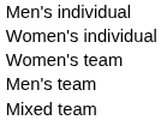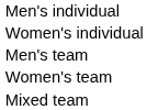 <table>
 <tr>
 <td>Men's individual <br> </td>
 <td></td>
 <td></td>
 <td></td>
 </tr>
 <tr>
 <td>Women's individual <br> </td>
 <td></td>
 <td></td>
 <td></td>
 </tr>
 <tr>
-<td>Women's team <br> </td>
+<td>Men's team <br> </td>
 <td></td>
 <td></td>
 <td></td>
 </tr>
 <tr>
-<td>Men's team <br> </td>
+<td>Women's team <br> </td>
 <td></td>
 <td></td>
 <td></td>
 </tr>
 <tr>
 <td>Mixed team <br> </td>
 <td></td>
 <td></td>
 <td></td>
 </tr>
 </table>
